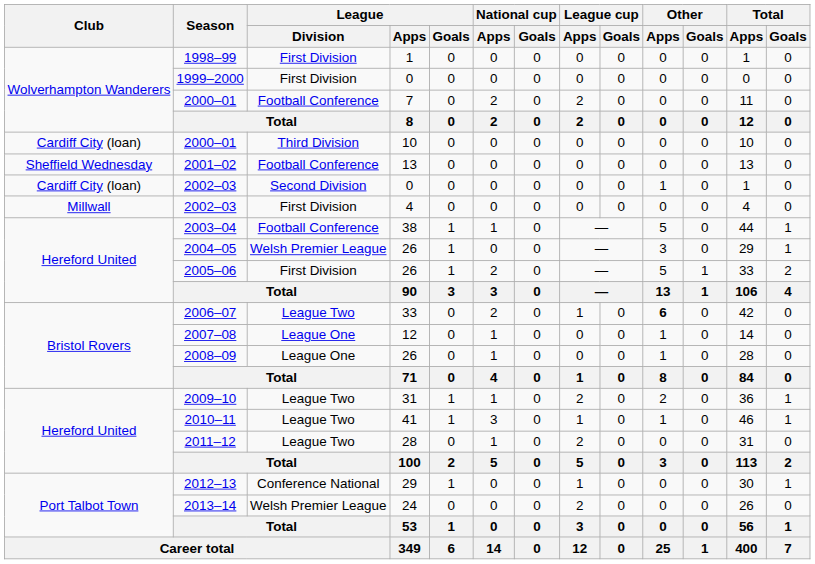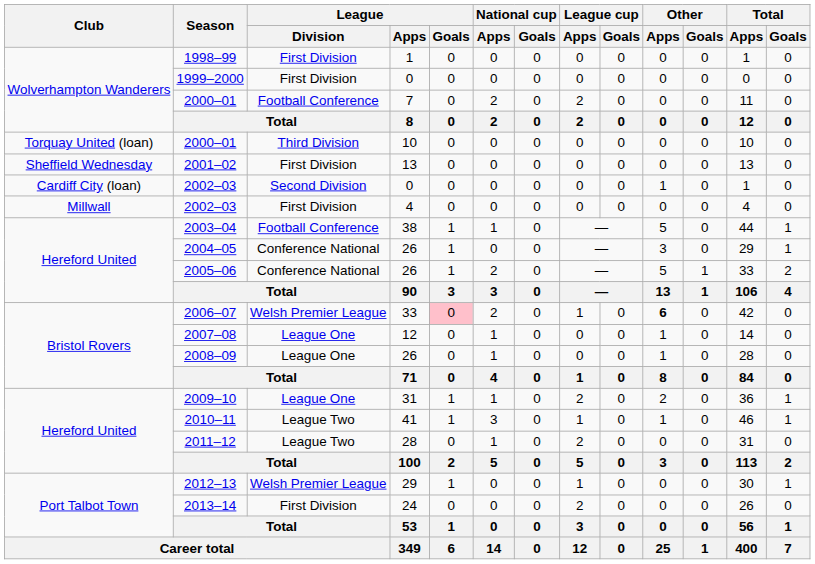 <table class="wikitable" style="text-align:center">
 <tr>
 <th rowspan="2">Club</th>
 <th rowspan="2">Season</th>
 <th colspan="3">League</th>
 <th colspan="2">National cup</th>
 <th colspan="2">League cup</th>
 <th colspan="2">Other</th>
 <th colspan="2">Total</th>
 </tr>
 <tr>
 <th>Division</th>
 <th>Apps</th>
 <th>Goals</th>
 <th>Apps</th>
 <th>Goals</th>
 <th>Apps</th>
 <th>Goals</th>
 <th>Apps</th>
 <th>Goals</th>
 <th>Apps</th>
 <th>Goals</th>
 </tr>
 <tr>
 <td rowspan="4"><a href='#'>Wolverhampton Wanderers</a></td>
 <td><a href='#'>1998–99</a></td>
 <td><a href='#'>First Division</a></td>
 <td>1</td>
 <td>0</td>
 <td>0</td>
 <td>0</td>
 <td>0</td>
 <td>0</td>
 <td>0</td>
 <td>0</td>
 <td>1</td>
 <td>0</td>
 </tr>
 <tr>
 <td><a href='#'>1999–2000</a></td>
 <td>First Division</td>
 <td>0</td>
 <td>0</td>
 <td>0</td>
 <td>0</td>
 <td>0</td>
 <td>0</td>
 <td>0</td>
 <td>0</td>
 <td>0</td>
 <td>0</td>
 </tr>
 <tr>
 <td><a href='#'>2000–01</a></td>
 <td><a href='#'>Football Conference</a></td>
 <td>7</td>
 <td>0</td>
 <td>2</td>
 <td>0</td>
 <td>2</td>
 <td>0</td>
 <td>0</td>
 <td>0</td>
 <td>11</td>
 <td>0</td>
 </tr>
 <tr>
 <th colspan="2">Total</th>
 <th>8</th>
 <th>0</th>
 <th>2</th>
 <th>0</th>
 <th>2</th>
 <th>0</th>
 <th>0</th>
 <th>0</th>
 <th>12</th>
 <th>0</th>
 </tr>
 <tr>
-<td><a href='#'>Cardiff City</a> (loan)</td>
+<td><a href='#'>Torquay United</a> (loan)</td>
 <td><a href='#'>2000–01</a></td>
 <td><a href='#'>Third Division</a></td>
 <td>10</td>
 <td>0</td>
 <td>0</td>
 <td>0</td>
 <td>0</td>
 <td>0</td>
 <td>0</td>
 <td>0</td>
 <td>10</td>
 <td>0</td>
 </tr>
 <tr>
 <td><a href='#'>Sheffield Wednesday</a></td>
 <td><a href='#'>2001–02</a></td>
-<td><a href='#'>Football Conference</a></td>
+<td>First Division</td>
 <td>13</td>
 <td>0</td>
 <td>0</td>
 <td>0</td>
 <td>0</td>
 <td>0</td>
 <td>0</td>
 <td>0</td>
 <td>13</td>
 <td>0</td>
 </tr>
 <tr>
 <td><a href='#'>Cardiff City</a> (loan)</td>
 <td><a href='#'>2002–03</a></td>
 <td><a href='#'>Second Division</a></td>
 <td>0</td>
 <td>0</td>
 <td>0</td>
 <td>0</td>
 <td>0</td>
 <td>0</td>
 <td>1</td>
 <td>0</td>
 <td>1</td>
 <td>0</td>
 </tr>
 <tr>
 <td><a href='#'>Millwall</a></td>
 <td><a href='#'>2002–03</a></td>
 <td>First Division</td>
 <td>4</td>
 <td>0</td>
 <td>0</td>
 <td>0</td>
 <td>0</td>
 <td>0</td>
 <td>0</td>
 <td>0</td>
 <td>4</td>
 <td>0</td>
 </tr>
 <tr>
 <td rowspan="4"><a href='#'>Hereford United</a></td>
 <td><a href='#'>2003–04</a></td>
 <td><a href='#'>Football Conference</a></td>
 <td>38</td>
 <td>1</td>
 <td>1</td>
 <td>0</td>
 <td colspan="2">—</td>
 <td>5</td>
 <td>0</td>
 <td>44</td>
 <td>1</td>
 </tr>
 <tr>
 <td><a href='#'>2004–05</a></td>
-<td><a href='#'>Welsh Premier League</a></td>
+<td>Conference National</td>
 <td>26</td>
 <td>1</td>
 <td>0</td>
 <td>0</td>
 <td colspan="2">—</td>
 <td>3</td>
 <td>0</td>
 <td>29</td>
 <td>1</td>
 </tr>
 <tr>
 <td><a href='#'>2005–06</a></td>
-<td>First Division</td>
+<td>Conference National</td>
 <td>26</td>
 <td>1</td>
 <td>2</td>
 <td>0</td>
 <td colspan="2">—</td>
 <td>5</td>
 <td>1</td>
 <td>33</td>
 <td>2</td>
 </tr>
 <tr>
 <th colspan="2">Total</th>
 <th>90</th>
 <th>3</th>
 <th>3</th>
 <th>0</th>
 <th colspan="2">—</th>
 <th>13</th>
 <th>1</th>
 <th>106</th>
 <th>4</th>
 </tr>
 <tr>
 <td rowspan="4"><a href='#'>Bristol Rovers</a></td>
 <td><a href='#'>2006–07</a></td>
-<td><a href='#'>League Two</a></td>
+<td><a href='#'>Welsh Premier League</a></td>
 <td>33</td>
-<td>0</td>
+<td style="background: pink;">0</td>
 <td>2</td>
 <td>0</td>
 <td>1</td>
 <td>0</td>
 <td><strong>6</strong></td>
 <td>0</td>
 <td>42</td>
 <td>0</td>
 </tr>
 <tr>
 <td><a href='#'>2007–08</a></td>
 <td><a href='#'>League One</a></td>
 <td>12</td>
 <td>0</td>
 <td>1</td>
 <td>0</td>
 <td>0</td>
 <td>0</td>
 <td>1</td>
 <td>0</td>
 <td>14</td>
 <td>0</td>
 </tr>
 <tr>
 <td><a href='#'>2008–09</a></td>
 <td>League One</td>
 <td>26</td>
 <td>0</td>
 <td>1</td>
 <td>0</td>
 <td>0</td>
 <td>0</td>
 <td>1</td>
 <td>0</td>
 <td>28</td>
 <td>0</td>
 </tr>
 <tr>
 <th colspan="2">Total</th>
 <th>71</th>
 <th>0</th>
 <th>4</th>
 <th>0</th>
 <th>1</th>
 <th>0</th>
 <th>8</th>
 <th>0</th>
 <th>84</th>
 <th>0</th>
 </tr>
 <tr>
 <td rowspan="4"><a href='#'>Hereford United</a></td>
 <td><a href='#'>2009–10</a></td>
-<td>League Two</td>
+<td><a href='#'>League One</a></td>
 <td>31</td>
 <td>1</td>
 <td>1</td>
 <td>0</td>
 <td>2</td>
 <td>0</td>
 <td>2</td>
 <td>0</td>
 <td>36</td>
 <td>1</td>
 </tr>
 <tr>
 <td><a href='#'>2010–11</a></td>
 <td>League Two</td>
 <td>41</td>
 <td>1</td>
 <td>3</td>
 <td>0</td>
 <td>1</td>
 <td>0</td>
 <td>1</td>
 <td>0</td>
 <td>46</td>
 <td>1</td>
 </tr>
 <tr>
 <td><a href='#'>2011–12</a></td>
 <td>League Two</td>
 <td>28</td>
 <td>0</td>
 <td>1</td>
 <td>0</td>
 <td>2</td>
 <td>0</td>
 <td>0</td>
 <td>0</td>
 <td>31</td>
 <td>0</td>
 </tr>
 <tr>
 <th colspan="2">Total</th>
 <th>100</th>
 <th>2</th>
 <th>5</th>
 <th>0</th>
 <th>5</th>
 <th>0</th>
 <th>3</th>
 <th>0</th>
 <th>113</th>
 <th>2</th>
 </tr>
 <tr>
 <td rowspan="3"><a href='#'>Port Talbot Town</a></td>
 <td><a href='#'>2012–13</a></td>
-<td>Conference National</td>
+<td><a href='#'>Welsh Premier League</a></td>
 <td>29</td>
 <td>1</td>
 <td>0</td>
 <td>0</td>
 <td>1</td>
 <td>0</td>
 <td>0</td>
 <td>0</td>
 <td>30</td>
 <td>1</td>
 </tr>
 <tr>
 <td><a href='#'>2013–14</a></td>
-<td>Welsh Premier League</td>
+<td>First Division</td>
 <td>24</td>
 <td>0</td>
 <td>0</td>
 <td>0</td>
 <td>2</td>
 <td>0</td>
 <td>0</td>
 <td>0</td>
 <td>26</td>
 <td>0</td>
 </tr>
 <tr>
 <th colspan="2">Total</th>
 <th>53</th>
 <th>1</th>
 <th>0</th>
 <th>0</th>
 <th>3</th>
 <th>0</th>
 <th>0</th>
 <th>0</th>
 <th>56</th>
 <th>1</th>
 </tr>
 <tr>
 <th colspan="3">Career total</th>
 <th>349</th>
 <th>6</th>
 <th>14</th>
 <th>0</th>
 <th>12</th>
 <th>0</th>
 <th>25</th>
 <th>1</th>
 <th>400</th>
 <th>7</th>
 </tr>
 </table>
